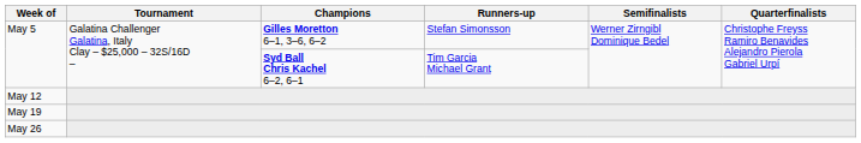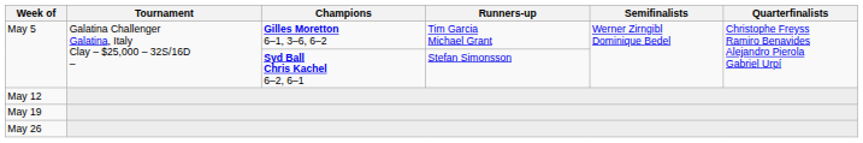 <table class="wikitable" style="font-size:85%;">
 <tr>
 <th width="75">Week of</th>
 <th width="250">Tournament</th>
 <th width="210">Champions</th>
 <th width="210">Runners-up</th>
 <th width="170">Semifinalists</th>
 <th width="170">Quarterfinalists</th>
 </tr>
 <tr valign="top">
 <td rowspan="2">May 5</td>
 <td rowspan="2">Galatina Challenger<br> <a href='#'>Galatina</a>, Italy<br>Clay – $25,000 – 32S/16D<br>  – </td>
 <td> <strong><a href='#'>Gilles Moretton</a></strong> <br>6–1, 3–6, 6–2</td>
-<td> <a href='#'>Stefan Simonsson</a></td>
+<td> <a href='#'>Tim Garcia</a><br>  <a href='#'>Michael Grant</a></td>
 <td rowspan="2"> <a href='#'>Werner Zirngibl</a> <br>  <a href='#'>Dominique Bedel</a></td>
 <td rowspan="2"> <a href='#'>Christophe Freyss</a> <br> <a href='#'>Ramiro Benavides</a> <br> <a href='#'>Alejandro Pierola</a> <br>  <a href='#'>Gabriel Urpí</a></td>
 </tr>
 <tr valign="top">
 <td> <strong><a href='#'>Syd Ball</a></strong> <br> <strong><a href='#'>Chris Kachel</a></strong><br>6–2, 6–1</td>
-<td> <a href='#'>Tim Garcia</a><br>  <a href='#'>Michael Grant</a></td>
+<td> <a href='#'>Stefan Simonsson</a></td>
 </tr>
 <tr valign="top">
 <td rowspan="1">May 12</td>
 <td colspan="5" bgcolor="#ededed"></td>
 </tr>
 <tr valign="top">
 <td rowspan="1">May 19</td>
 <td colspan="5" bgcolor="#ededed"></td>
 </tr>
 <tr valign="top">
 <td rowspan="1">May 26</td>
 <td colspan="5" bgcolor="#ededed"></td>
 </tr>
 </table>
